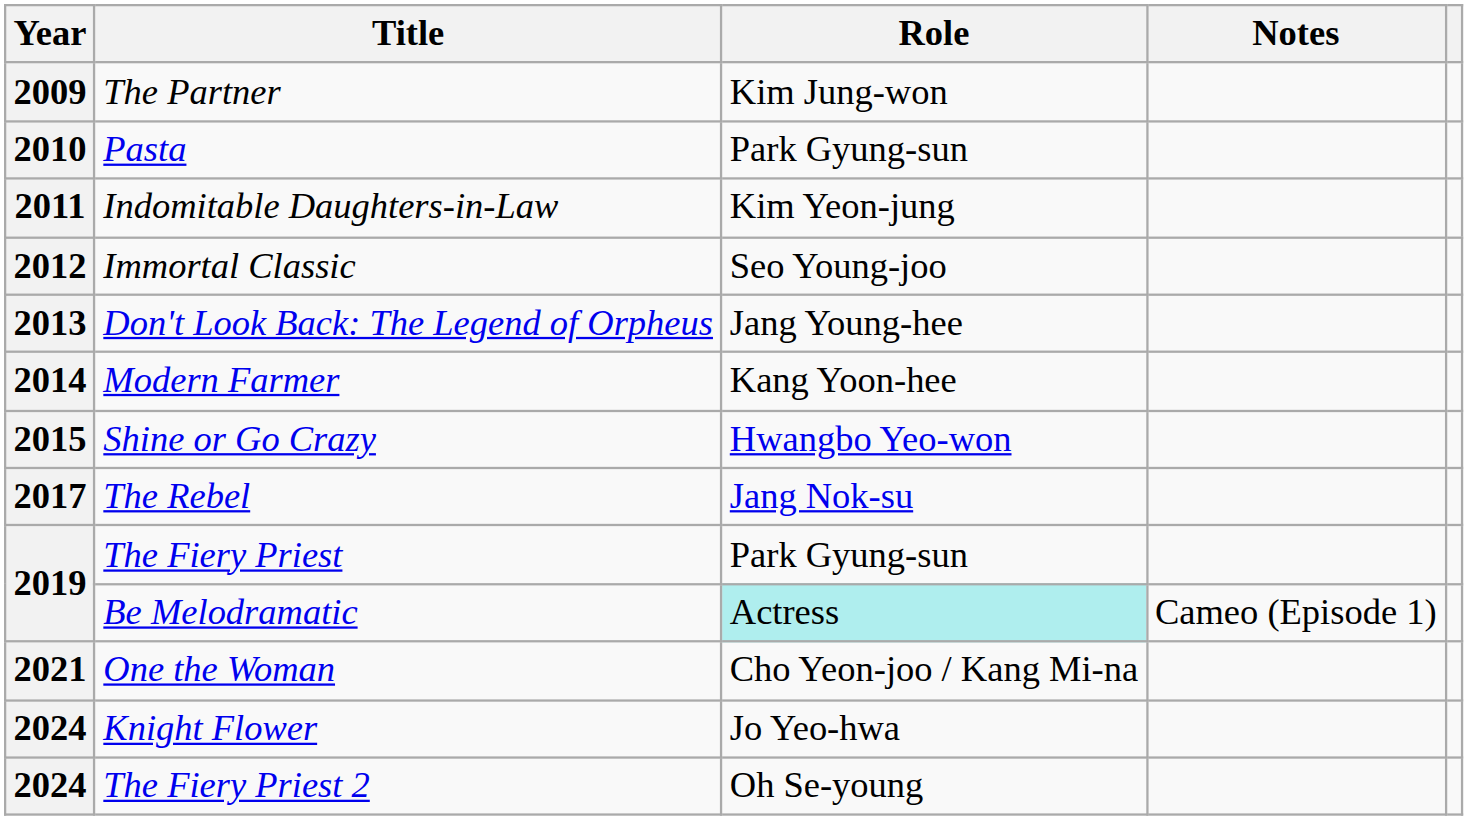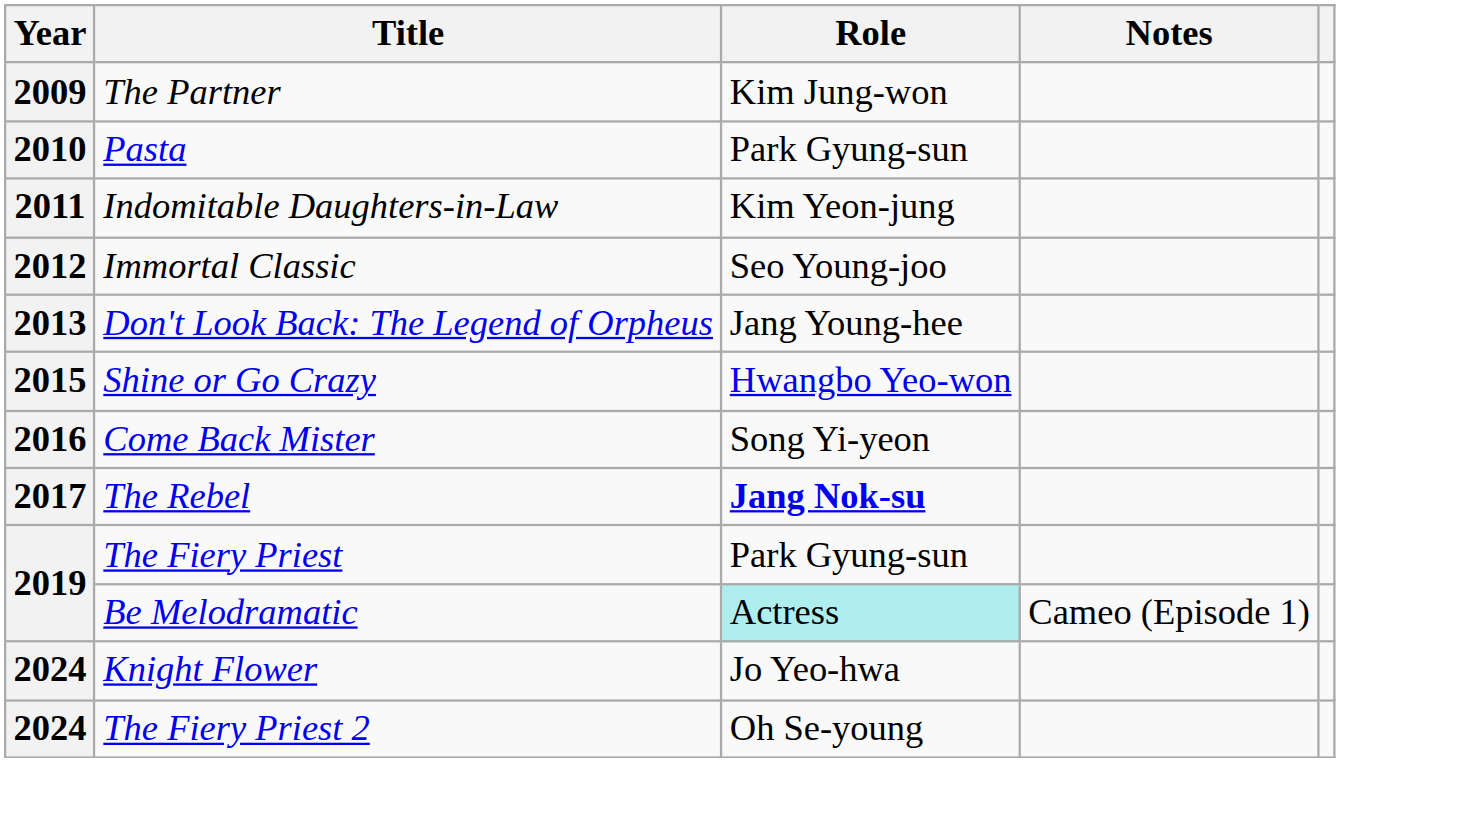 <table class="wikitable plainrowheaders sortable">
 <tr>
 <th scope="col">Year</th>
 <th scope="col">Title</th>
 <th scope="col">Role</th>
 <th scope="col">Notes</th>
 <th scope="col" class="unsortable"></th>
 </tr>
 <tr>
 <th scope="row">2009</th>
 <td><em>The Partner</em></td>
 <td>Kim Jung-won</td>
 <td></td>
 <td style="text-align:center"></td>
 </tr>
 <tr>
 <th scope="row">2010</th>
 <td><em><a href='#'>Pasta</a></em></td>
 <td>Park Gyung-sun</td>
 <td></td>
 <td style="text-align:center"></td>
 </tr>
 <tr>
 <th scope="row">2011</th>
 <td><em>Indomitable Daughters-in-Law</em></td>
 <td>Kim Yeon-jung</td>
 <td style="text-align:center"></td>
 </tr>
 <tr>
 <th scope="row">2012</th>
 <td><em>Immortal Classic</em></td>
 <td>Seo Young-joo</td>
 <td></td>
 <td style="text-align:center"></td>
 </tr>
 <tr>
 <th scope="row">2013</th>
 <td><em><a href='#'>Don't Look Back: The Legend of Orpheus</a></em></td>
 <td>Jang Young-hee</td>
 <td></td>
 <td style="text-align:center"></td>
 </tr>
 <tr>
-<th scope="row">2014</th>
-<td><a href='#'><em>Modern Farmer</em></a></td>
-<td>Kang Yoon-hee</td>
-<td></td>
-<td style="text-align:center"></td>
-</tr>
-<tr>
 <th scope="row">2015</th>
 <td><em><a href='#'>Shine or Go Crazy</a></em></td>
 <td><a href='#'>Hwangbo Yeo-won</a></td>
 <td></td>
 <td style="text-align:center"></td>
 </tr>
 <tr>
+<th scope="row">2016</th>
+<td><em><a href='#'>Come Back Mister</a></em></td>
+<td>Song Yi-yeon</td>
+<td></td>
+<td style="text-align:center"></td>
+</tr>
+<tr>
 <th scope="row">2017</th>
 <td><em><a href='#'>The Rebel</a></em></td>
-<td><a href='#'>Jang Nok-su</a></td>
+<td><strong><a href='#'>Jang Nok-su</a></strong></td>
 <td></td>
 <td style="text-align:center"></td>
 </tr>
 <tr>
 <th scope="row" rowspan="2">2019</th>
 <td><em><a href='#'>The Fiery Priest</a></em></td>
 <td>Park Gyung-sun</td>
 <td></td>
 <td style="text-align:center"></td>
 </tr>
 <tr>
 <td><em><a href='#'>Be Melodramatic</a></em></td>
 <td style="background: paleturquoise;">Actress</td>
 <td>Cameo (Episode 1)</td>
 <td style="text-align:center"></td>
 </tr>
 <tr>
-<th scope="row">2021</th>
-<td><em><a href='#'>One the Woman</a></em></td>
-<td>Cho Yeon-joo / Kang Mi-na</td>
-<td></td>
-<td style="text-align:center"></td>
-</tr>
-<tr>
 <th scope="row">2024</th>
 <td><em><a href='#'>Knight Flower</a></em></td>
 <td>Jo Yeo-hwa</td>
 <td></td>
 <td style="text-align:center"></td>
 </tr>
 <tr>
 <th scope="row">2024</th>
 <td><em><a href='#'>The Fiery Priest 2</a></em></td>
 <td>Oh Se-young</td>
 <td></td>
 <td style="text-align:center"></td>
 </tr>
 </table>
